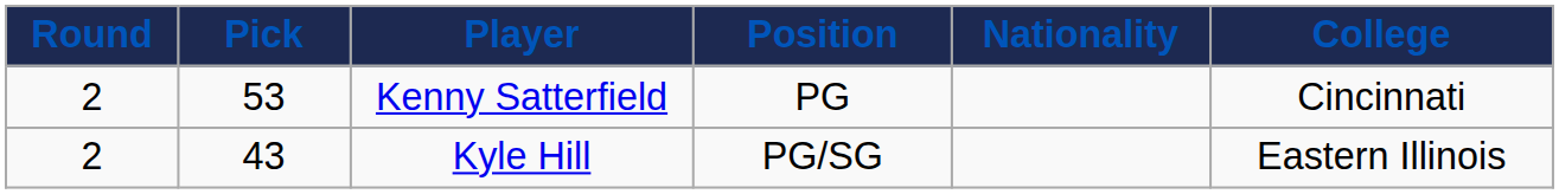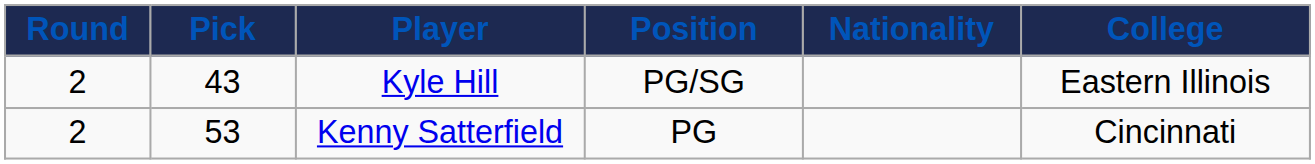 <table class="wikitable sortable sortable">
 <tr>
 <th style="background:#1D2951; color:#0055BA; width:10%;">Round</th>
 <th style="background:#1D2951; color:#0055BA; width:10%;">Pick</th>
 <th style="background:#1D2951; color:#0055BA; width:20%;">Player</th>
 <th style="background:#1D2951; color:#0055BA; width:15%;">Position</th>
 <th style="background:#1D2951; color:#0055BA; width:15%;">Nationality</th>
 <th style="background:#1D2951; color:#0055BA; width:20%;">College</th>
 </tr>
 <tr style="text-align: center">
 <td>2</td>
+<td>43</td>
+<td><a href='#'>Kyle Hill</a></td>
+<td>PG/SG</td>
+<td></td>
+<td>Eastern Illinois</td>
+</tr>
+<tr style="text-align: center">
+<td>2</td>
 <td>53</td>
 <td><a href='#'>Kenny Satterfield</a></td>
 <td>PG</td>
 <td></td>
 <td>Cincinnati</td>
 </tr>
-<tr style="text-align: center">
-<td>2</td>
-<td>43</td>
-<td><a href='#'>Kyle Hill</a></td>
-<td>PG/SG</td>
-<td></td>
-<td>Eastern Illinois</td>
-</tr>
 </table>
